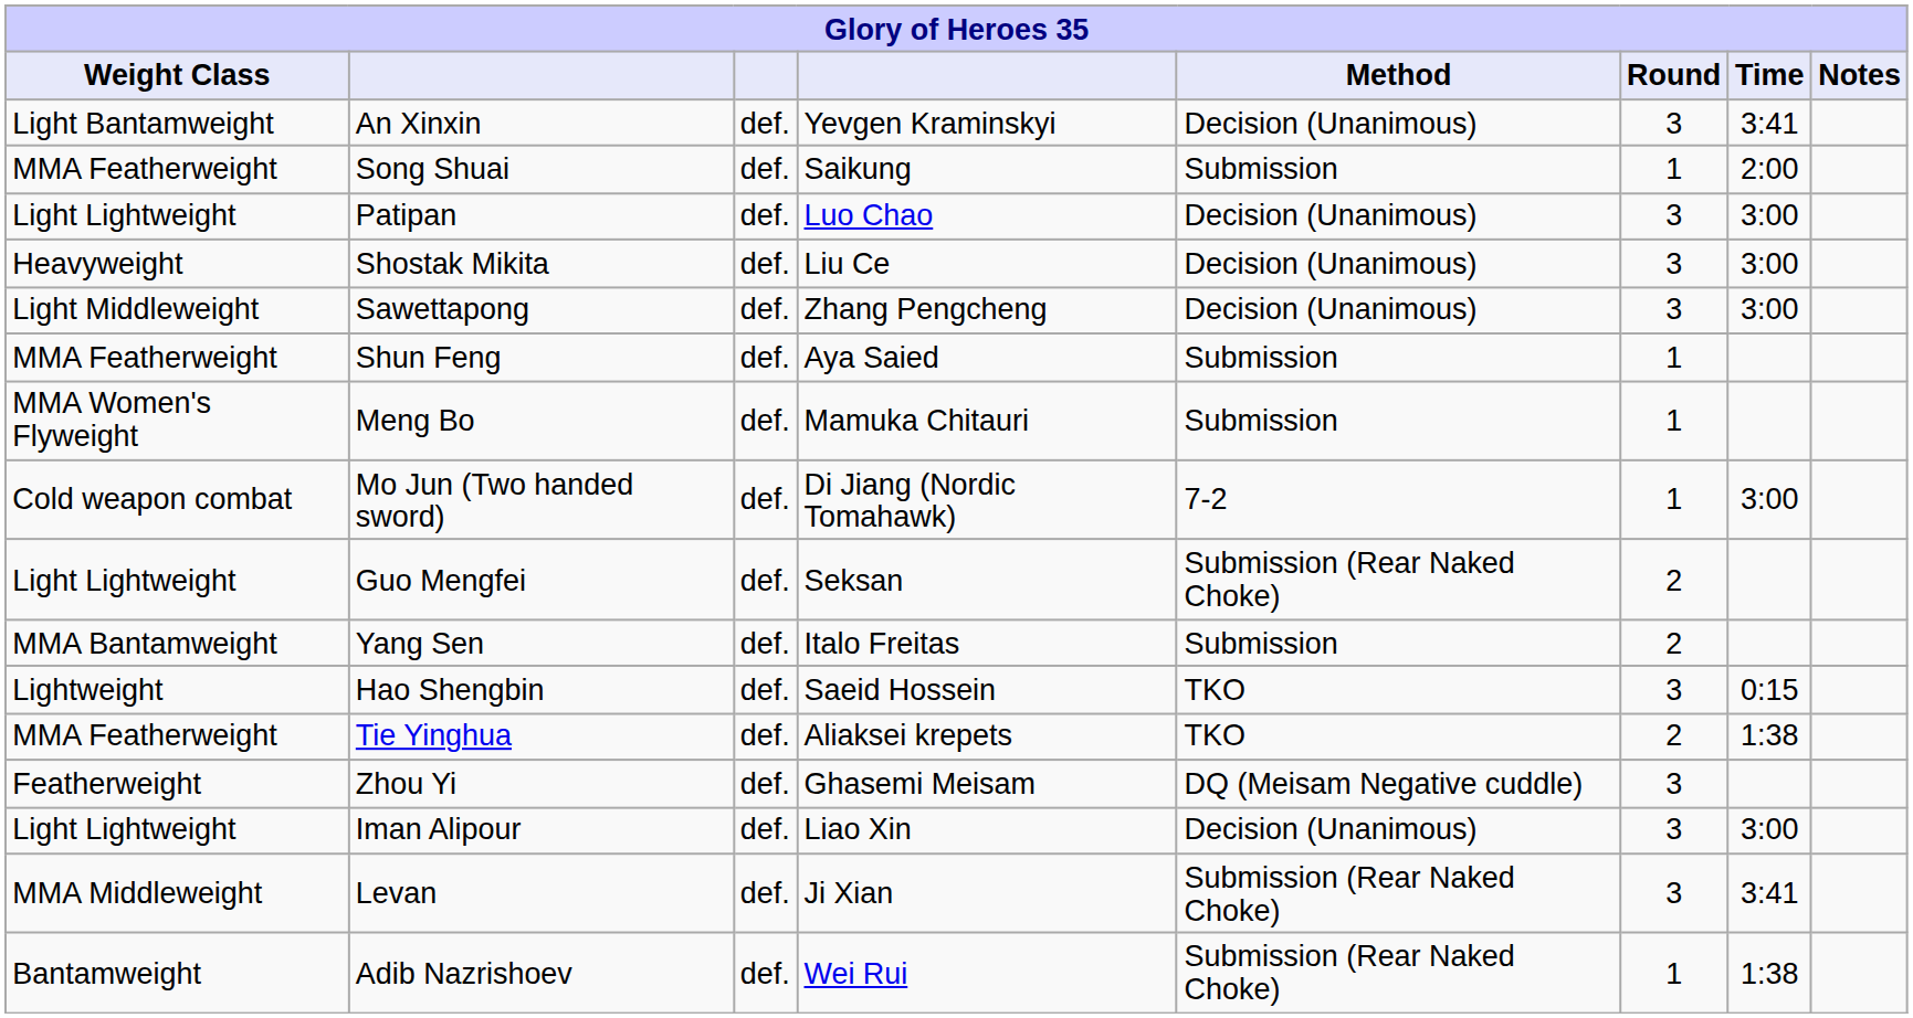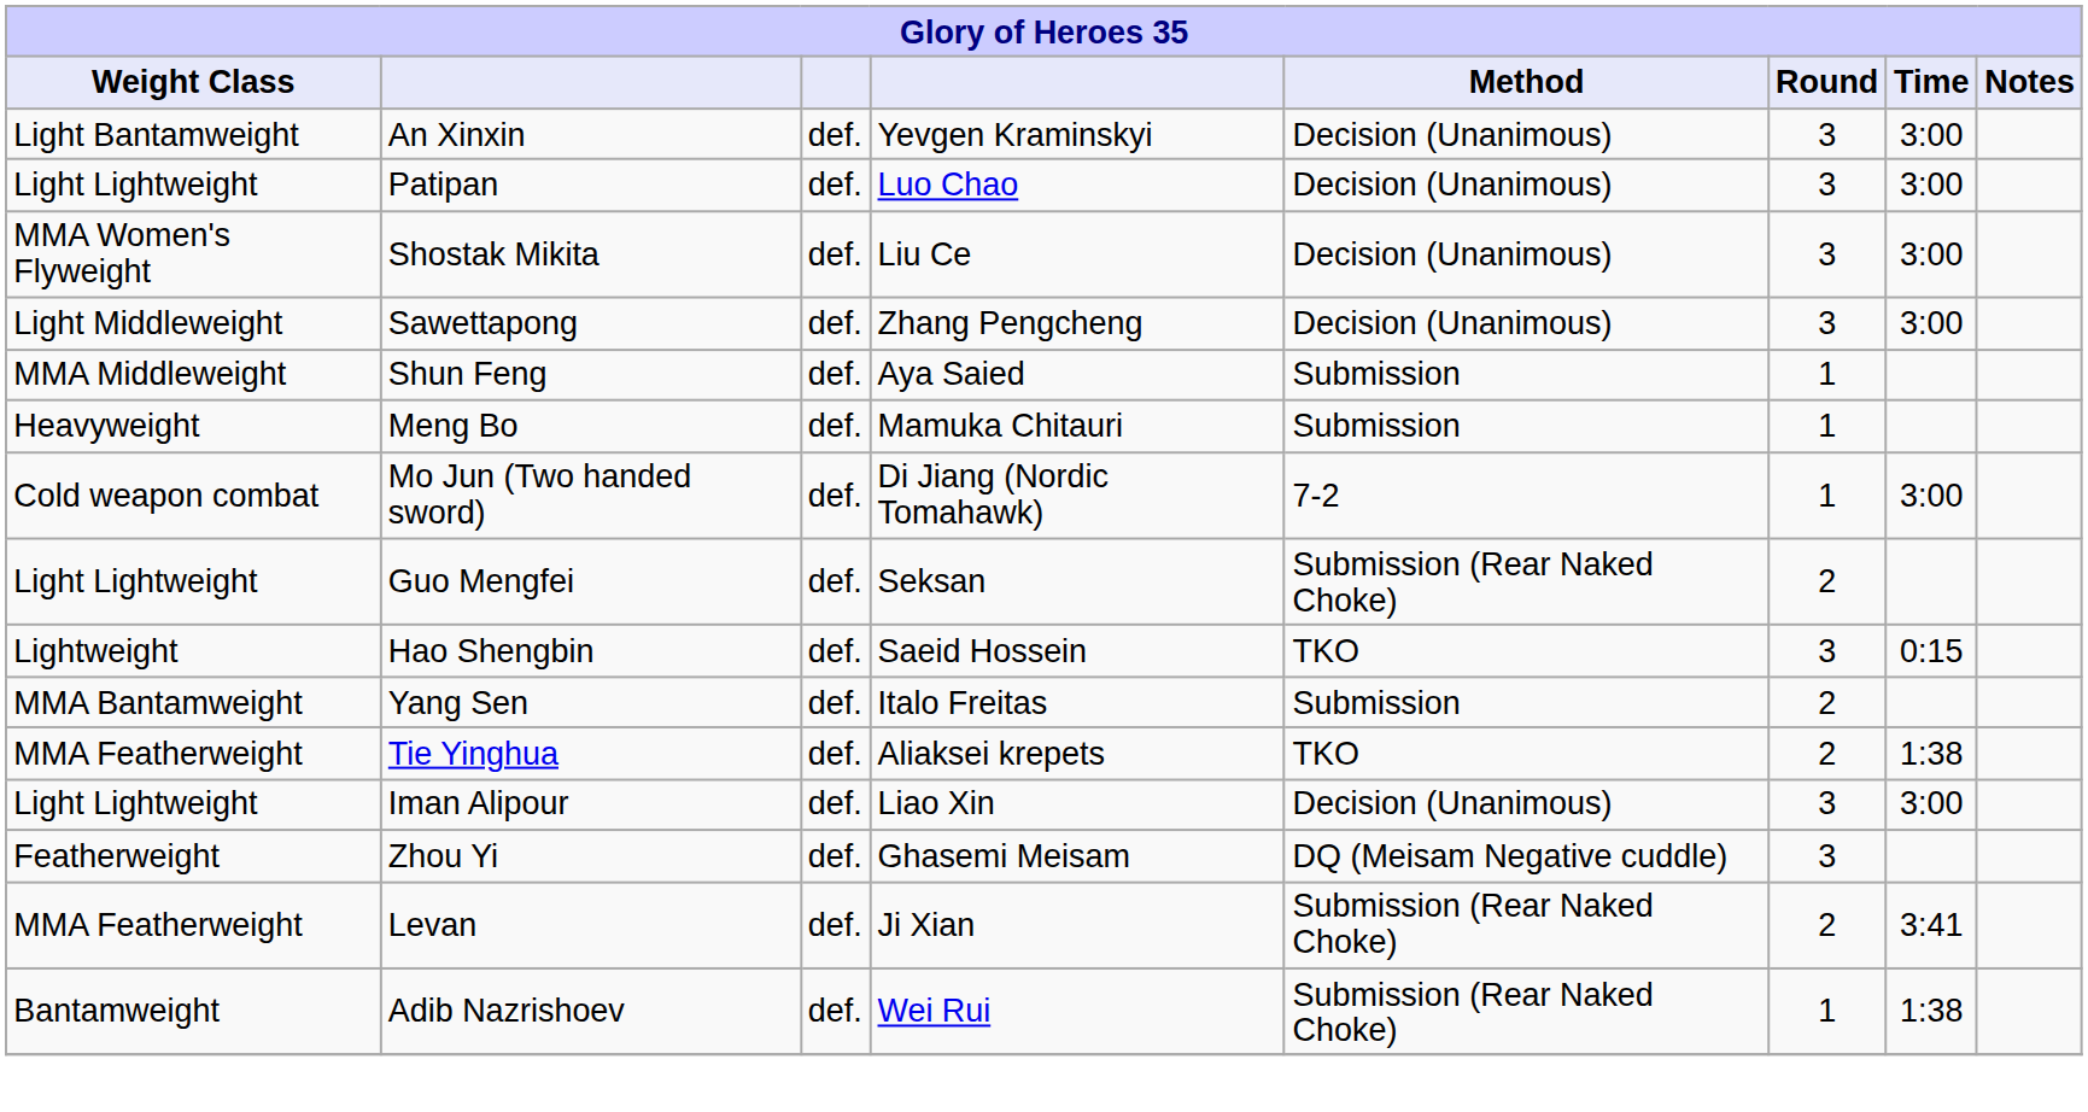 <table class="wikitable" style="font-size: 85%;">
 <tr>
 <th colspan="8" style="background-color: #ccf; color: #000080; text-align: center;"><strong>Glory of Heroes 35</strong></th>
 </tr>
 <tr>
 <th colspan="1" style="background-color: #E6E8FA; color: #000000; text-align: center;">Weight Class</th>
 <th colspan="1" style="background-color: #E6E8FA; color: #000000; text-align: center;"></th>
 <th colspan="1" style="background-color: #E6E8FA; color: #000000; text-align: center;"></th>
 <th colspan="1" style="background-color: #E6E8FA; color: #000000; text-align: center;"></th>
 <th colspan="1" style="background-color: #E6E8FA; color: #000000; text-align: center;">Method</th>
 <th colspan="1" style="background-color: #E6E8FA; color: #000000; text-align: center;">Round</th>
 <th colspan="1" style="background-color: #E6E8FA; color: #000000; text-align: center;">Time</th>
 <th colspan="1" style="background-color: #E6E8FA; color: #000000; text-align: center;">Notes</th>
 </tr>
 <tr>
 <td>Light Bantamweight</td>
 <td> An Xinxin</td>
 <td align=center>def.</td>
 <td> Yevgen Kraminskyi</td>
 <td>Decision (Unanimous)</td>
 <td align=center>3</td>
-<td align=center>3:41</td>
-<td></td>
-</tr>
-<tr>
-<td>MMA Featherweight</td>
-<td> Song Shuai</td>
-<td align=center>def.</td>
-<td> Saikung</td>
-<td>Submission</td>
-<td align=center>1</td>
-<td align=center>2:00</td>
+<td align=center>3:00</td>
 <td></td>
 </tr>
 <tr>
 <td>Light Lightweight</td>
 <td> Patipan</td>
 <td align=center>def.</td>
 <td> <a href='#'>Luo Chao</a></td>
 <td>Decision (Unanimous)</td>
 <td align=center>3</td>
 <td align=center>3:00</td>
 <td></td>
 </tr>
 <tr>
-<td>Heavyweight</td>
+<td>MMA Women's Flyweight</td>
 <td> Shostak Mikita</td>
 <td align=center>def.</td>
 <td> Liu Ce</td>
 <td>Decision (Unanimous)</td>
 <td align=center>3</td>
 <td align=center>3:00</td>
 <td></td>
 </tr>
 <tr>
 <td>Light Middleweight</td>
 <td> Sawettapong</td>
 <td align=center>def.</td>
 <td> Zhang Pengcheng</td>
 <td>Decision (Unanimous)</td>
 <td align=center>3</td>
 <td align=center>3:00</td>
 <td></td>
 </tr>
 <tr>
-<td>MMA Featherweight</td>
+<td>MMA Middleweight</td>
 <td> Shun Feng</td>
 <td align=center>def.</td>
 <td> Aya Saied</td>
 <td>Submission</td>
 <td align=center>1</td>
 <td align=center></td>
 <td></td>
 </tr>
 <tr>
-<td>MMA Women's Flyweight</td>
+<td>Heavyweight</td>
 <td> Meng Bo</td>
 <td align=center>def.</td>
 <td> Mamuka Chitauri</td>
 <td>Submission</td>
 <td align=center>1</td>
 <td align=center></td>
 <td></td>
 </tr>
 <tr>
 <td>Cold weapon combat</td>
 <td> Mo Jun (Two handed sword)</td>
 <td align=center>def.</td>
 <td> Di Jiang (Nordic Tomahawk)</td>
 <td>7-2</td>
 <td align=center>1</td>
 <td align=center>3:00</td>
 <td></td>
 </tr>
 <tr>
 <td>Light Lightweight</td>
 <td> Guo Mengfei</td>
 <td align=center>def.</td>
 <td> Seksan</td>
 <td>Submission (Rear Naked Choke)</td>
 <td align=center>2</td>
 <td align=center></td>
 <td></td>
 </tr>
 <tr>
+<td>Lightweight</td>
+<td> Hao Shengbin</td>
+<td align=center>def.</td>
+<td> Saeid Hossein</td>
+<td>TKO</td>
+<td align=center>3</td>
+<td align=center>0:15</td>
+<td></td>
+</tr>
+<tr>
 <td>MMA Bantamweight</td>
 <td> Yang Sen</td>
 <td align=center>def.</td>
 <td> Italo Freitas</td>
 <td>Submission</td>
 <td align=center>2</td>
 <td align=center></td>
-<td></td>
-</tr>
-<tr>
-<td>Lightweight</td>
-<td> Hao Shengbin</td>
-<td align=center>def.</td>
-<td> Saeid Hossein</td>
-<td>TKO</td>
-<td align=center>3</td>
-<td align=center>0:15</td>
 <td></td>
 </tr>
 <tr>
 <td>MMA Featherweight</td>
 <td> <a href='#'>Tie Yinghua</a></td>
 <td align=center>def.</td>
 <td> Aliaksei krepets</td>
 <td>TKO</td>
 <td align=center>2</td>
 <td align=center>1:38</td>
 <td></td>
 </tr>
 <tr>
+<td>Light Lightweight</td>
+<td> Iman Alipour</td>
+<td align=center>def.</td>
+<td> Liao Xin</td>
+<td>Decision (Unanimous)</td>
+<td align=center>3</td>
+<td align=center>3:00</td>
+<td></td>
+</tr>
+<tr>
 <td>Featherweight</td>
 <td> Zhou Yi</td>
 <td align=center>def.</td>
 <td> Ghasemi Meisam</td>
 <td>DQ (Meisam Negative cuddle)</td>
 <td align=center>3</td>
 <td align=center></td>
 <td></td>
 </tr>
 <tr>
-<td>Light Lightweight</td>
-<td> Iman Alipour</td>
-<td align=center>def.</td>
-<td> Liao Xin</td>
-<td>Decision (Unanimous)</td>
-<td align=center>3</td>
-<td align=center>3:00</td>
-<td></td>
-</tr>
-<tr>
-<td>MMA Middleweight</td>
+<td>MMA Featherweight</td>
 <td> Levan</td>
 <td align=center>def.</td>
 <td> Ji Xian</td>
 <td>Submission (Rear Naked Choke)</td>
-<td align=center>3</td>
+<td align=center>2</td>
 <td align=center>3:41</td>
 <td></td>
 </tr>
 <tr>
 <td>Bantamweight</td>
 <td> Adib Nazrishoev</td>
 <td align=center>def.</td>
 <td> <a href='#'>Wei Rui</a></td>
 <td>Submission (Rear Naked Choke)</td>
 <td align=center>1</td>
 <td align=center>1:38</td>
 <td></td>
 </tr>
 <tr>
 </tr>
 </table>
